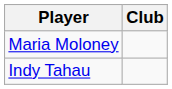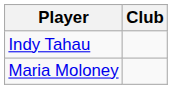 <table class="wikitable plainrowheaders">
 <tr>
 <th scope="col"><strong>Player</strong></th>
 <th scope="col"><strong>Club</strong></th>
 </tr>
 <tr>
+<td><a href='#'>Indy Tahau</a></td>
+<td></td>
+</tr>
+<tr>
 <td><a href='#'>Maria Moloney</a></td>
 <td></td>
 </tr>
-<tr>
-<td><a href='#'>Indy Tahau</a></td>
-<td></td>
-</tr>
 </table>
